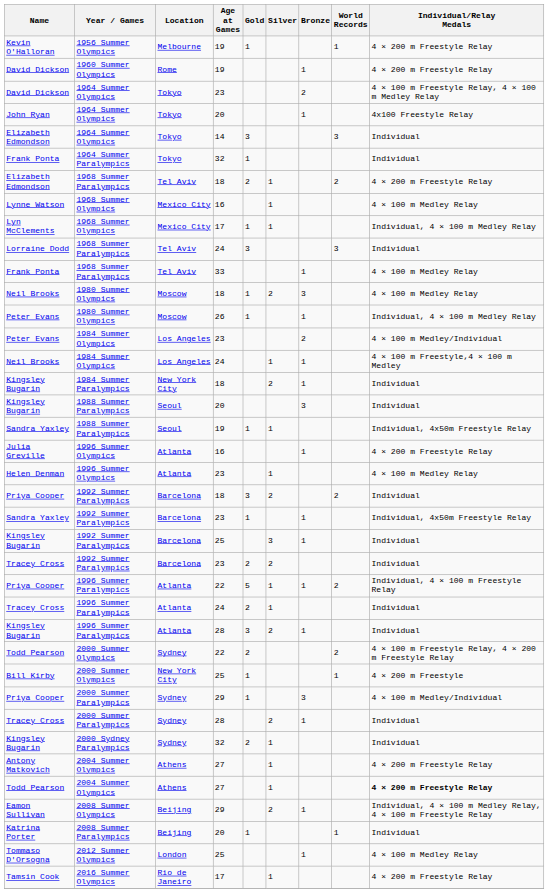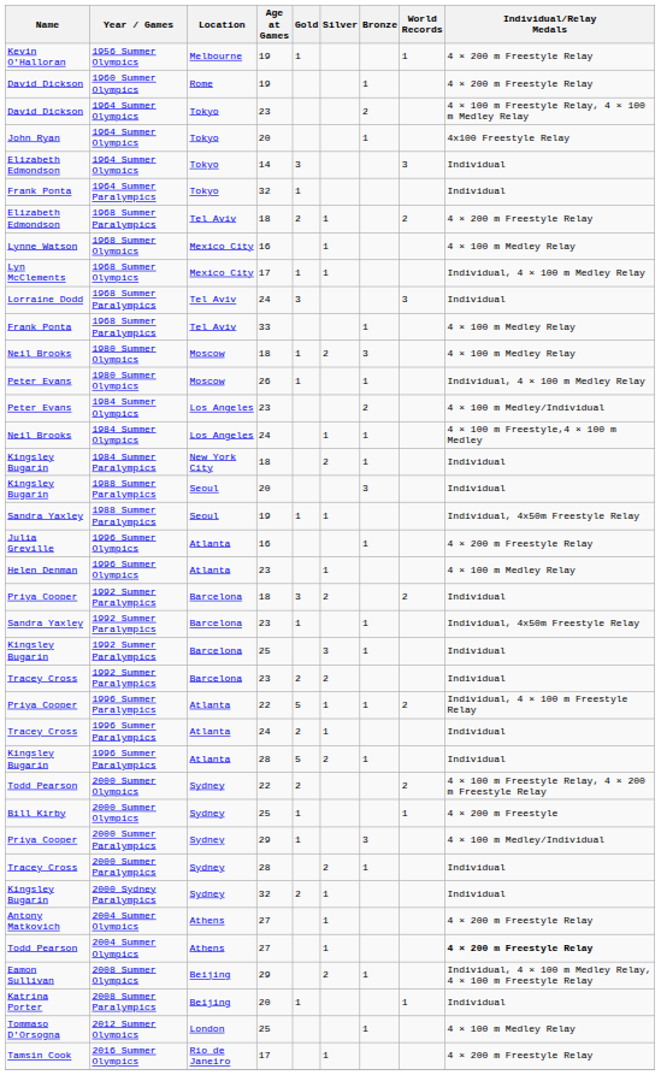 <table class="wikitable sortable">
 <tr>
 <th>Name</th>
 <th>Year / Games</th>
 <th>Location</th>
 <th>Age at <br> Games</th>
 <th>Gold</th>
 <th>Silver</th>
 <th>Bronze</th>
 <th>World <br> Records</th>
 <th>Individual/Relay <br> Medals</th>
 </tr>
 <tr>
 <td><a href='#'>Kevin O'Halloran</a></td>
 <td><a href='#'>1956 Summer Olympics</a></td>
 <td><a href='#'>Melbourne</a></td>
 <td>19</td>
 <td>1</td>
 <td></td>
 <td></td>
 <td>1</td>
 <td>4 × 200 m Freestyle Relay</td>
 </tr>
 <tr>
 <td><a href='#'>David Dickson</a></td>
 <td><a href='#'>1960 Summer Olympics</a></td>
 <td><a href='#'>Rome</a></td>
 <td>19</td>
 <td></td>
 <td></td>
 <td>1</td>
 <td></td>
 <td>4 × 200 m Freestyle Relay</td>
 </tr>
 <tr>
 <td><a href='#'>David Dickson</a></td>
 <td><a href='#'>1964 Summer Olympics</a></td>
 <td><a href='#'>Tokyo</a></td>
 <td>23</td>
 <td></td>
 <td></td>
 <td>2</td>
 <td></td>
 <td>4 × 100 m Freestyle Relay, 4 × 100 m Medley Relay</td>
 </tr>
 <tr>
 <td><a href='#'>John Ryan</a></td>
 <td><a href='#'>1964 Summer Olympics</a></td>
 <td><a href='#'>Tokyo</a></td>
 <td>20</td>
 <td></td>
 <td></td>
 <td>1</td>
 <td></td>
 <td>4x100 Freestyle Relay</td>
 </tr>
 <tr>
 <td><a href='#'>Elizabeth Edmondson</a></td>
 <td><a href='#'>1964 Summer Olympics</a></td>
 <td><a href='#'>Tokyo</a></td>
 <td>14</td>
 <td>3</td>
 <td></td>
 <td></td>
 <td>3</td>
 <td>Individual</td>
 </tr>
 <tr>
 <td><a href='#'>Frank Ponta</a></td>
 <td><a href='#'>1964 Summer Paralympics</a></td>
 <td><a href='#'>Tokyo</a></td>
 <td>32</td>
 <td>1</td>
 <td></td>
 <td></td>
 <td></td>
 <td>Individual</td>
 </tr>
 <tr>
 <td><a href='#'>Elizabeth Edmondson</a></td>
 <td><a href='#'>1968 Summer Paralympics</a></td>
 <td><a href='#'>Tel Aviv</a></td>
 <td>18</td>
 <td>2</td>
 <td>1</td>
 <td></td>
 <td>2</td>
 <td>4 × 200 m Freestyle Relay</td>
 </tr>
 <tr>
 <td><a href='#'>Lynne Watson</a></td>
 <td><a href='#'>1968 Summer Olympics</a></td>
 <td><a href='#'>Mexico City</a></td>
 <td>16</td>
 <td></td>
 <td>1</td>
 <td></td>
 <td></td>
 <td>4 × 100 m Medley Relay</td>
 </tr>
 <tr>
 <td><a href='#'>Lyn McClements</a></td>
 <td><a href='#'>1968 Summer Olympics</a></td>
 <td><a href='#'>Mexico City</a></td>
 <td>17</td>
 <td>1</td>
 <td>1</td>
 <td></td>
 <td></td>
 <td>Individual, 4 × 100 m Medley Relay</td>
 </tr>
 <tr>
 <td><a href='#'>Lorraine Dodd</a></td>
 <td><a href='#'>1968 Summer Paralympics</a></td>
 <td><a href='#'>Tel Aviv</a></td>
 <td>24</td>
 <td>3</td>
 <td></td>
 <td></td>
 <td>3</td>
 <td>Individual</td>
 </tr>
 <tr>
 <td><a href='#'>Frank Ponta</a></td>
 <td><a href='#'>1968 Summer Paralympics</a></td>
 <td><a href='#'>Tel Aviv</a></td>
 <td>33</td>
 <td></td>
 <td></td>
 <td>1</td>
 <td></td>
 <td>4 × 100 m Medley Relay</td>
 </tr>
 <tr>
 <td><a href='#'>Neil Brooks</a></td>
 <td><a href='#'>1980 Summer Olympics</a></td>
 <td><a href='#'>Moscow</a></td>
 <td>18</td>
 <td>1</td>
 <td>2</td>
 <td>3</td>
 <td></td>
 <td>4 × 100 m Medley Relay</td>
 </tr>
 <tr>
 <td><a href='#'>Peter Evans</a></td>
 <td><a href='#'>1980 Summer Olympics</a></td>
 <td><a href='#'>Moscow</a></td>
 <td>26</td>
 <td>1</td>
 <td></td>
 <td>1</td>
 <td></td>
 <td>Individual, 4 × 100 m Medley Relay</td>
 </tr>
 <tr>
 <td><a href='#'>Peter Evans</a></td>
 <td><a href='#'>1984 Summer Olympics</a></td>
 <td><a href='#'>Los Angeles</a></td>
 <td>23</td>
 <td></td>
 <td></td>
 <td>2</td>
 <td></td>
 <td>4 × 100 m Medley/Individual</td>
 </tr>
 <tr>
 <td><a href='#'>Neil Brooks</a></td>
 <td><a href='#'>1984 Summer Olympics</a></td>
 <td><a href='#'>Los Angeles</a></td>
 <td>24</td>
 <td></td>
 <td>1</td>
 <td>1</td>
 <td></td>
 <td>4 × 100 m Freestyle,4 × 100 m Medley</td>
 </tr>
 <tr>
 <td><a href='#'>Kingsley Bugarin</a></td>
 <td><a href='#'>1984 Summer Paralympics</a></td>
 <td><a href='#'>New York City</a></td>
 <td>18</td>
 <td></td>
 <td>2</td>
 <td>1</td>
 <td></td>
 <td>Individual</td>
 </tr>
 <tr>
 <td><a href='#'>Kingsley Bugarin</a></td>
 <td><a href='#'>1988 Summer Paralympics</a></td>
 <td><a href='#'>Seoul</a></td>
 <td>20</td>
 <td></td>
 <td></td>
 <td>3</td>
 <td></td>
 <td>Individual</td>
 </tr>
 <tr>
 <td><a href='#'>Sandra Yaxley</a></td>
 <td><a href='#'>1988 Summer Paralympics</a></td>
 <td><a href='#'>Seoul</a></td>
 <td>19</td>
 <td>1</td>
 <td>1</td>
 <td></td>
 <td></td>
 <td>Individual, 4x50m Freestyle Relay</td>
 </tr>
 <tr>
 <td><a href='#'>Julia Greville</a></td>
 <td><a href='#'>1996 Summer Olympics</a></td>
 <td><a href='#'>Atlanta</a></td>
 <td>16</td>
 <td></td>
 <td></td>
 <td>1</td>
 <td></td>
 <td>4 × 200 m Freestyle Relay</td>
 </tr>
 <tr>
 <td><a href='#'>Helen Denman</a></td>
 <td><a href='#'>1996 Summer Olympics</a></td>
 <td><a href='#'>Atlanta</a></td>
 <td>23</td>
 <td></td>
 <td>1</td>
 <td></td>
 <td></td>
 <td>4 × 100 m Medley Relay</td>
 </tr>
 <tr>
 <td><a href='#'>Priya Cooper</a></td>
 <td><a href='#'>1992 Summer Paralympics</a></td>
 <td><a href='#'>Barcelona</a></td>
 <td>18</td>
 <td>3</td>
 <td>2</td>
 <td></td>
 <td>2</td>
 <td>Individual</td>
 </tr>
 <tr>
 <td><a href='#'>Sandra Yaxley</a></td>
 <td><a href='#'>1992 Summer Paralympics</a></td>
 <td><a href='#'>Barcelona</a></td>
 <td>23</td>
 <td>1</td>
 <td></td>
 <td>1</td>
 <td></td>
 <td>Individual, 4x50m Freestyle Relay</td>
 </tr>
 <tr>
 <td><a href='#'>Kingsley Bugarin</a></td>
 <td><a href='#'>1992 Summer Paralympics</a></td>
 <td><a href='#'>Barcelona</a></td>
 <td>25</td>
 <td></td>
 <td>3</td>
 <td>1</td>
 <td></td>
 <td>Individual</td>
 </tr>
 <tr>
 <td><a href='#'>Tracey Cross</a></td>
 <td><a href='#'>1992 Summer Paralympics</a></td>
 <td><a href='#'>Barcelona</a></td>
 <td>23</td>
 <td>2</td>
 <td>2</td>
 <td></td>
 <td></td>
 <td>Individual</td>
 </tr>
 <tr>
 <td><a href='#'>Priya Cooper</a></td>
 <td><a href='#'>1996 Summer Paralympics</a></td>
 <td><a href='#'>Atlanta</a></td>
 <td>22</td>
 <td>5</td>
 <td>1</td>
 <td>1</td>
 <td>2</td>
 <td>Individual, 4 × 100 m Freestyle Relay</td>
 </tr>
 <tr>
 <td><a href='#'>Tracey Cross</a></td>
 <td><a href='#'>1996 Summer Paralympics</a></td>
 <td><a href='#'>Atlanta</a></td>
 <td>24</td>
 <td>2</td>
 <td>1</td>
 <td></td>
 <td></td>
 <td>Individual</td>
 </tr>
 <tr>
 <td><a href='#'>Kingsley Bugarin</a></td>
 <td><a href='#'>1996 Summer Paralympics</a></td>
 <td><a href='#'>Atlanta</a></td>
 <td>28</td>
-<td>3</td>
+<td>5</td>
 <td>2</td>
 <td>1</td>
 <td></td>
 <td>Individual</td>
 </tr>
 <tr>
 <td><a href='#'>Todd Pearson</a></td>
 <td><a href='#'>2000 Summer Olympics</a></td>
 <td><a href='#'>Sydney</a></td>
 <td>22</td>
 <td>2</td>
 <td></td>
 <td></td>
 <td>2</td>
 <td>4 × 100 m Freestyle Relay, 4 × 200 m Freestyle Relay</td>
 </tr>
 <tr>
 <td><a href='#'>Bill Kirby</a></td>
 <td><a href='#'>2000 Summer Olympics</a></td>
-<td><a href='#'>New York City</a></td>
+<td><a href='#'>Sydney</a></td>
 <td>25</td>
 <td>1</td>
 <td></td>
 <td></td>
 <td>1</td>
 <td>4 × 200 m Freestyle</td>
 </tr>
 <tr>
 <td><a href='#'>Priya Cooper</a></td>
 <td><a href='#'>2000 Summer Paralympics</a></td>
 <td><a href='#'>Sydney</a></td>
 <td>29</td>
 <td>1</td>
 <td></td>
 <td>3</td>
 <td></td>
 <td>4 × 100 m Medley/Individual</td>
 </tr>
 <tr>
 <td><a href='#'>Tracey Cross</a></td>
 <td><a href='#'>2000 Summer Paralympics</a></td>
 <td><a href='#'>Sydney</a></td>
 <td>28</td>
 <td></td>
 <td>2</td>
 <td>1</td>
 <td></td>
 <td>Individual</td>
 </tr>
 <tr>
 <td><a href='#'>Kingsley Bugarin</a></td>
 <td><a href='#'>2000 Sydney Paralympics</a></td>
 <td><a href='#'>Sydney</a></td>
 <td>32</td>
 <td>2</td>
 <td>1</td>
 <td></td>
 <td></td>
 <td>Individual</td>
 </tr>
 <tr>
 <td><a href='#'>Antony Matkovich</a></td>
 <td><a href='#'>2004 Summer Olympics</a></td>
 <td><a href='#'>Athens</a></td>
 <td>27</td>
 <td></td>
 <td>1</td>
 <td></td>
 <td></td>
 <td>4 × 200 m Freestyle Relay</td>
 </tr>
 <tr>
 <td><a href='#'>Todd Pearson</a></td>
 <td><a href='#'>2004 Summer Olympics</a></td>
 <td><a href='#'>Athens</a></td>
 <td>27</td>
 <td></td>
 <td>1</td>
 <td></td>
 <td></td>
 <td><strong>4 × 200 m Freestyle Relay</strong></td>
 </tr>
 <tr>
 <td><a href='#'>Eamon Sullivan</a></td>
 <td><a href='#'>2008 Summer Olympics</a></td>
 <td><a href='#'>Beijing</a></td>
 <td>29</td>
 <td></td>
 <td>2</td>
 <td>1</td>
 <td></td>
 <td>Individual, 4 × 100 m Medley Relay, 4 × 100 m Freestyle Relay</td>
 </tr>
 <tr>
 <td><a href='#'>Katrina Porter</a></td>
 <td><a href='#'>2008 Summer Paralympics</a></td>
 <td><a href='#'>Beijing</a></td>
 <td>20</td>
 <td>1</td>
 <td></td>
 <td></td>
 <td>1</td>
 <td>Individual</td>
 </tr>
 <tr>
 <td><a href='#'>Tommaso D'Orsogna</a></td>
 <td><a href='#'>2012 Summer Olympics</a></td>
 <td><a href='#'>London</a></td>
 <td>25</td>
 <td></td>
 <td></td>
 <td>1</td>
 <td></td>
 <td>4 × 100 m Medley Relay</td>
 </tr>
 <tr>
 <td><a href='#'>Tamsin Cook</a></td>
 <td><a href='#'>2016 Summer Olympics</a></td>
 <td><a href='#'>Rio de Janeiro</a></td>
 <td>17</td>
 <td></td>
 <td>1</td>
 <td></td>
 <td></td>
 <td>4 × 200 m Freestyle Relay</td>
 </tr>
 <tr>
 </tr>
 </table>
